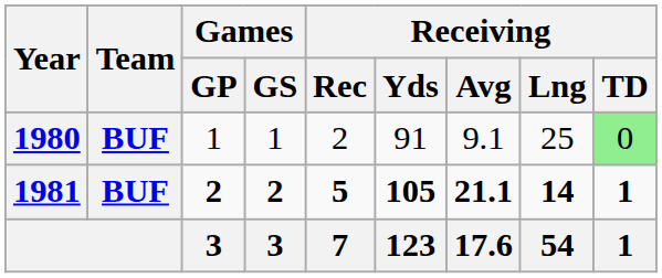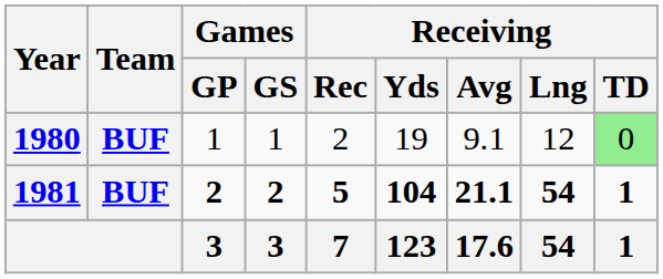 <table class="wikitable" style="text-align:center">
 <tr>
 <th rowspan="2">Year</th>
 <th rowspan="2">Team</th>
 <th colspan="2">Games</th>
 <th colspan="5">Receiving</th>
 </tr>
 <tr>
 <th>GP</th>
 <th>GS</th>
 <th>Rec</th>
 <th>Yds</th>
 <th>Avg</th>
 <th>Lng</th>
 <th>TD</th>
 </tr>
 <tr>
 <th><a href='#'>1980</a></th>
 <th><a href='#'>BUF</a></th>
 <td>1</td>
 <td>1</td>
 <td>2</td>
-<td>91</td>
+<td>19</td>
 <td>9.1</td>
-<td>25</td>
+<td>12</td>
 <td style="background: lightgreen;">0</td>
 </tr>
 <tr>
 <th><a href='#'>1981</a></th>
 <th><a href='#'>BUF</a></th>
 <td><strong>2</strong></td>
 <td><strong>2</strong></td>
 <td><strong>5</strong></td>
-<td><strong>105</strong></td>
+<td><strong>104</strong></td>
 <td><strong>21.1</strong></td>
-<td><strong>14</strong></td>
+<td><strong>54</strong></td>
 <td><strong>1</strong></td>
 </tr>
 <tr>
 <th colspan="2"></th>
 <th>3</th>
 <th>3</th>
 <th>7</th>
 <th>123</th>
 <th>17.6</th>
 <th>54</th>
 <th>1</th>
 </tr>
 </table>
